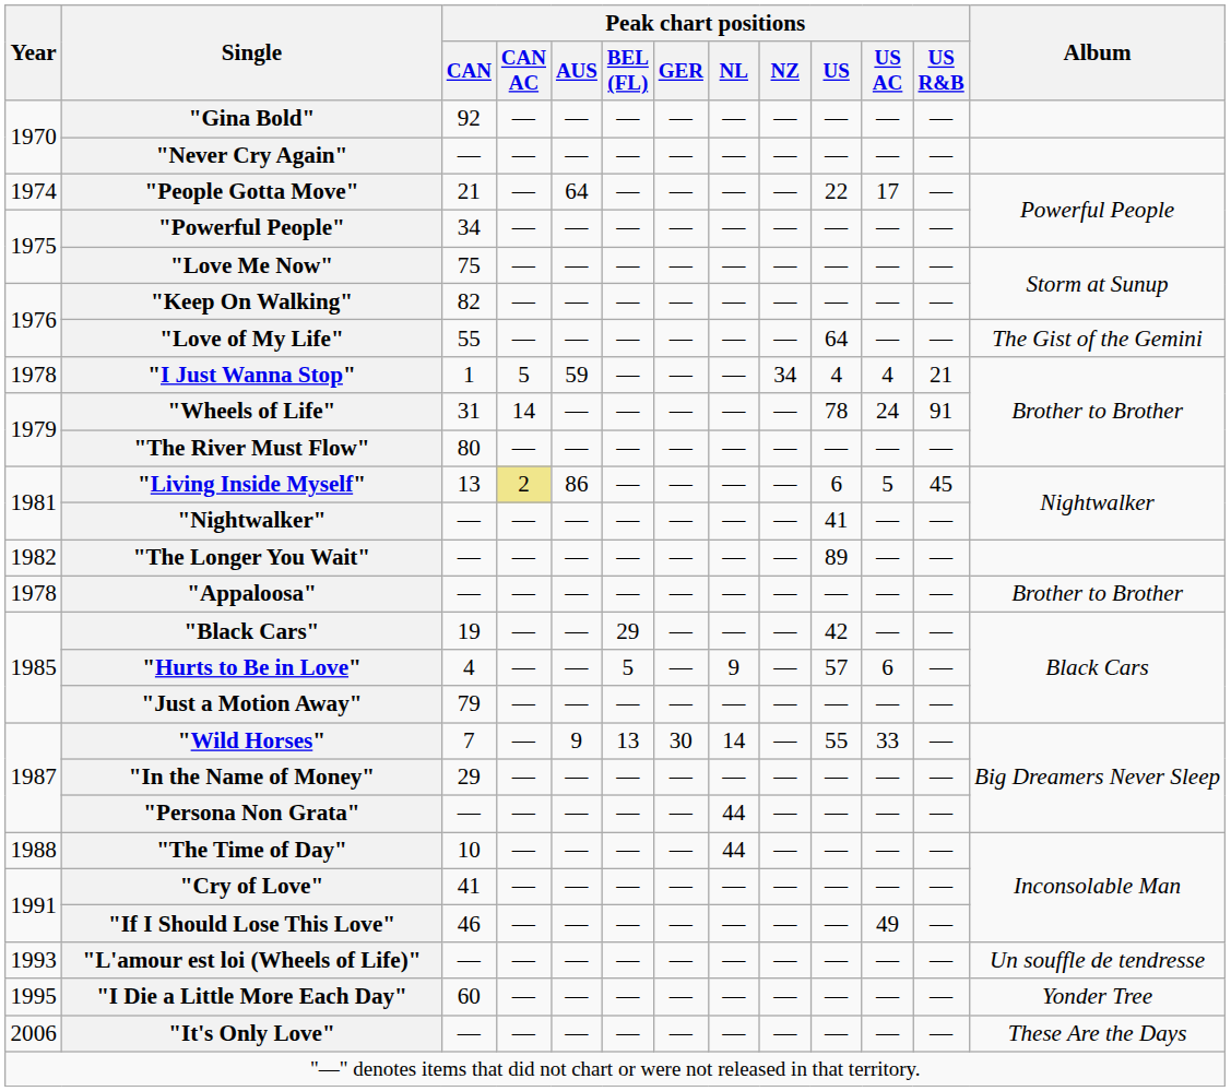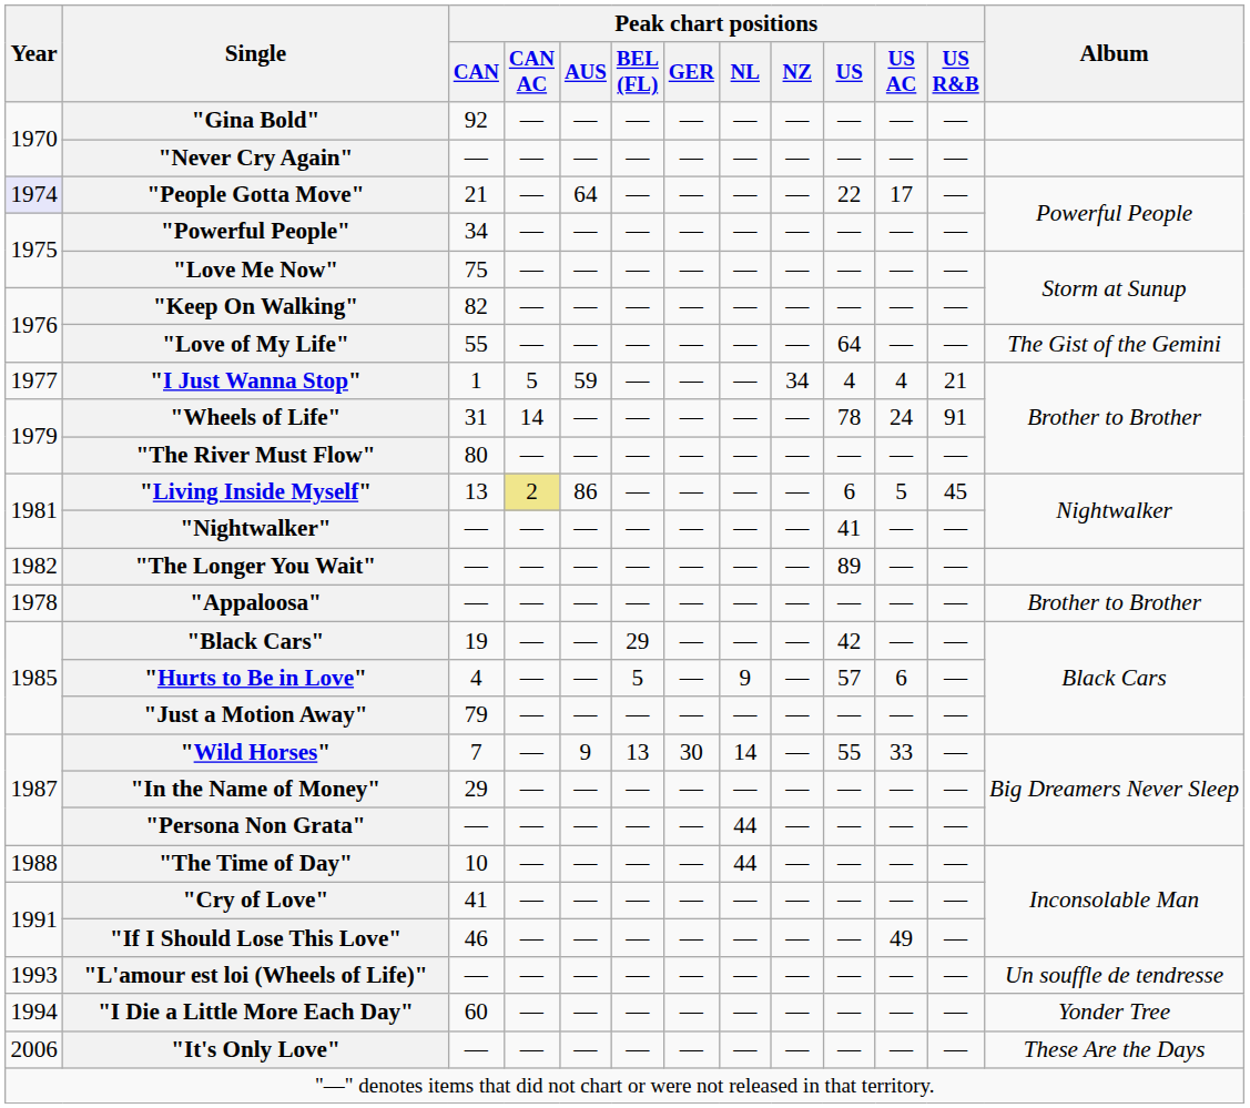 <table class="wikitable plainrowheaders" style="text-align:center;">
 <tr>
 <th scope="col" rowspan="2">Year</th>
 <th scope="col" rowspan="2" style="width:16em;">Single</th>
 <th scope="col" colspan="10">Peak chart positions</th>
 <th scope="col" rowspan="2">Album</th>
 </tr>
 <tr>
 <th style="width:2em;font-size:90%;"><a href='#'>CAN</a><br></th>
 <th style="width:2em;font-size:90%;"><a href='#'>CAN<br>AC</a><br></th>
 <th style="width:2em;font-size:90%;"><a href='#'>AUS</a><br></th>
 <th style="width:2em;font-size:90%;"><a href='#'>BEL (FL)</a><br></th>
 <th style="width:2em;font-size:90%"><a href='#'>GER</a><br></th>
 <th style="width:2em;font-size:90%"><a href='#'>NL</a><br></th>
 <th style="width:2em;font-size:90%"><a href='#'>NZ</a><br></th>
 <th style="width:2em;font-size:90%;"><a href='#'>US</a><br></th>
 <th style="width:2em;font-size:90%;"><a href='#'>US<br>AC</a><br></th>
 <th style="width:2em;font-size:90%;"><a href='#'>US<br>R&B</a><br></th>
 </tr>
 <tr>
 <td rowspan="2">1970</td>
 <th scope="row">"Gina Bold" </th>
 <td>92</td>
 <td>—</td>
 <td>—</td>
 <td>—</td>
 <td>—</td>
 <td>—</td>
 <td>—</td>
 <td>—</td>
 <td>—</td>
 <td>—</td>
 <td></td>
 </tr>
 <tr>
 <th scope="row">"Never Cry Again" </th>
 <td>—</td>
 <td>—</td>
 <td>—</td>
 <td>—</td>
 <td>—</td>
 <td>—</td>
 <td>—</td>
 <td>—</td>
 <td>—</td>
 <td>—</td>
 <td></td>
 </tr>
 <tr>
-<td>1974</td>
+<td style="background: lavender;">1974</td>
 <th scope="row">"People Gotta Move"</th>
 <td>21</td>
 <td>—</td>
 <td>64</td>
 <td>—</td>
 <td>—</td>
 <td>—</td>
 <td>—</td>
 <td>22</td>
 <td>17</td>
 <td>—</td>
 <td rowspan="2"><em>Powerful People</em></td>
 </tr>
 <tr>
 <td rowspan="2">1975</td>
 <th scope="row">"Powerful People"</th>
 <td>34</td>
 <td>—</td>
 <td>—</td>
 <td>—</td>
 <td>—</td>
 <td>—</td>
 <td>—</td>
 <td>—</td>
 <td>—</td>
 <td>—</td>
 </tr>
 <tr>
 <th scope="row">"Love Me Now"</th>
 <td>75</td>
 <td>—</td>
 <td>—</td>
 <td>—</td>
 <td>—</td>
 <td>—</td>
 <td>—</td>
 <td>—</td>
 <td>—</td>
 <td>—</td>
 <td rowspan="2"><em>Storm at Sunup</em></td>
 </tr>
 <tr>
 <td rowspan="2">1976</td>
 <th scope="row">"Keep On Walking"</th>
 <td>82</td>
 <td>—</td>
 <td>—</td>
 <td>—</td>
 <td>—</td>
 <td>—</td>
 <td>—</td>
 <td>—</td>
 <td>—</td>
 <td>—</td>
 </tr>
 <tr>
 <th scope="row">"Love of My Life"</th>
 <td>55</td>
 <td>—</td>
 <td>—</td>
 <td>—</td>
 <td>—</td>
 <td>—</td>
 <td>—</td>
 <td>64</td>
 <td>—</td>
 <td>—</td>
 <td><em>The Gist of the Gemini</em></td>
 </tr>
 <tr>
-<td>1978</td>
+<td>1977</td>
 <th scope="row">"<a href='#'>I Just Wanna Stop</a>"</th>
 <td>1</td>
 <td>5</td>
 <td>59</td>
 <td>—</td>
 <td>—</td>
 <td>—</td>
 <td>34</td>
 <td>4</td>
 <td>4</td>
 <td>21</td>
 <td rowspan="3"><em>Brother to Brother</em></td>
 </tr>
 <tr>
 <td rowspan="2">1979</td>
 <th scope="row">"Wheels of Life"</th>
 <td>31</td>
 <td>14</td>
 <td>—</td>
 <td>—</td>
 <td>—</td>
 <td>—</td>
 <td>—</td>
 <td>78</td>
 <td>24</td>
 <td>91</td>
 </tr>
 <tr>
 <th scope="row">"The River Must Flow"</th>
 <td>80</td>
 <td>—</td>
 <td>—</td>
 <td>—</td>
 <td>—</td>
 <td>—</td>
 <td>—</td>
 <td>—</td>
 <td>—</td>
 <td>—</td>
 </tr>
 <tr>
 <td rowspan="2">1981</td>
 <th scope="row">"<a href='#'>Living Inside Myself</a>"</th>
 <td>13</td>
 <td style="background: khaki;">2</td>
 <td>86</td>
 <td>—</td>
 <td>—</td>
 <td>—</td>
 <td>—</td>
 <td>6</td>
 <td>5</td>
 <td>45</td>
 <td rowspan="2"><em>Nightwalker</em></td>
 </tr>
 <tr>
 <th scope="row">"Nightwalker"</th>
 <td>—</td>
 <td>—</td>
 <td>—</td>
 <td>—</td>
 <td>—</td>
 <td>—</td>
 <td>—</td>
 <td>41</td>
 <td>—</td>
 <td>—</td>
 </tr>
 <tr>
 <td>1982</td>
 <th scope="row">"The Longer You Wait"</th>
 <td>—</td>
 <td>—</td>
 <td>—</td>
 <td>—</td>
 <td>—</td>
 <td>—</td>
 <td>—</td>
 <td>89</td>
 <td>—</td>
 <td>—</td>
 <td></td>
 </tr>
 <tr>
 <td>1978</td>
 <th scope="row">"Appaloosa"</th>
 <td>—</td>
 <td>—</td>
 <td>—</td>
 <td>—</td>
 <td>—</td>
 <td>—</td>
 <td>—</td>
 <td>—</td>
 <td>—</td>
 <td>—</td>
 <td><em>Brother to Brother</em></td>
 </tr>
 <tr>
 <td rowspan="3">1985</td>
 <th scope="row">"Black Cars"</th>
 <td>19</td>
 <td>—</td>
 <td>—</td>
 <td>29</td>
 <td>—</td>
 <td>—</td>
 <td>—</td>
 <td>42</td>
 <td>—</td>
 <td>—</td>
 <td rowspan="3"><em>Black Cars</em></td>
 </tr>
 <tr>
 <th scope="row">"<a href='#'>Hurts to Be in Love</a>"</th>
 <td>4</td>
 <td>—</td>
 <td>—</td>
 <td>5</td>
 <td>—</td>
 <td>9</td>
 <td>—</td>
 <td>57</td>
 <td>6</td>
 <td>—</td>
 </tr>
 <tr>
 <th scope="row">"Just a Motion Away"</th>
 <td>79</td>
 <td>—</td>
 <td>—</td>
 <td>—</td>
 <td>—</td>
 <td>—</td>
 <td>—</td>
 <td>—</td>
 <td>—</td>
 <td>—</td>
 </tr>
 <tr>
 <td rowspan="3">1987</td>
 <th scope="row">"<a href='#'>Wild Horses</a>"</th>
 <td>7</td>
 <td>—</td>
 <td>9</td>
 <td>13</td>
 <td>30</td>
 <td>14</td>
 <td>—</td>
 <td>55</td>
 <td>33</td>
 <td>—</td>
 <td rowspan="3"><em>Big Dreamers Never Sleep</em></td>
 </tr>
 <tr>
 <th scope="row">"In the Name of Money"</th>
 <td>29</td>
 <td>—</td>
 <td>—</td>
 <td>—</td>
 <td>—</td>
 <td>—</td>
 <td>—</td>
 <td>—</td>
 <td>—</td>
 <td>—</td>
 </tr>
 <tr>
 <th scope="row">"Persona Non Grata"</th>
 <td>—</td>
 <td>—</td>
 <td>—</td>
 <td>—</td>
 <td>—</td>
 <td>44</td>
 <td>—</td>
 <td>—</td>
 <td>—</td>
 <td>—</td>
 </tr>
 <tr>
 <td>1988</td>
 <th scope="row">"The Time of Day"</th>
 <td>10</td>
 <td>—</td>
 <td>—</td>
 <td>—</td>
 <td>—</td>
 <td>44</td>
 <td>—</td>
 <td>—</td>
 <td>—</td>
 <td>—</td>
 <td rowspan="3"><em>Inconsolable Man</em></td>
 </tr>
 <tr>
 <td rowspan="2">1991</td>
 <th scope="row">"Cry of Love"</th>
 <td>41</td>
 <td>—</td>
 <td>—</td>
 <td>—</td>
 <td>—</td>
 <td>—</td>
 <td>—</td>
 <td>—</td>
 <td>—</td>
 <td>—</td>
 </tr>
 <tr>
 <th scope="row">"If I Should Lose This Love"</th>
 <td>46</td>
 <td>—</td>
 <td>—</td>
 <td>—</td>
 <td>—</td>
 <td>—</td>
 <td>—</td>
 <td>—</td>
 <td>49</td>
 <td>—</td>
 </tr>
 <tr>
 <td>1993</td>
 <th scope="row">"L'amour est loi (Wheels of Life)"<br></th>
 <td>—</td>
 <td>—</td>
 <td>—</td>
 <td>—</td>
 <td>—</td>
 <td>—</td>
 <td>—</td>
 <td>—</td>
 <td>—</td>
 <td>—</td>
 <td><em>Un souffle de tendresse</em></td>
 </tr>
 <tr>
-<td>1995</td>
+<td>1994</td>
 <th scope="row">"I Die a Little More Each Day"</th>
 <td>60</td>
 <td>—</td>
 <td>—</td>
 <td>—</td>
 <td>—</td>
 <td>—</td>
 <td>—</td>
 <td>—</td>
 <td>—</td>
 <td>—</td>
 <td><em>Yonder Tree</em></td>
 </tr>
 <tr>
 <td>2006</td>
 <th scope="row">"It's Only Love"</th>
 <td>—</td>
 <td>—</td>
 <td>—</td>
 <td>—</td>
 <td>—</td>
 <td>—</td>
 <td>—</td>
 <td>—</td>
 <td>—</td>
 <td>—</td>
 <td><em>These Are the Days</em></td>
 </tr>
 <tr>
 <td align="center" colspan="13" style="font-size:90%">"—" denotes items that did not chart or were not released in that territory.</td>
 </tr>
 </table>
